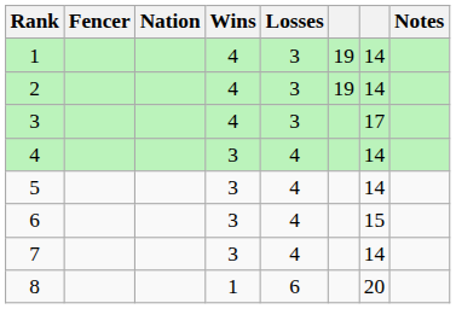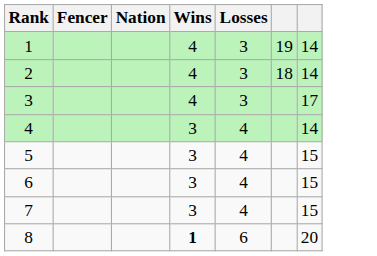 <table class="wikitable sortable" style="text-align: center;">
 <tr>
 <th>Rank</th>
 <th>Fencer</th>
 <th>Nation</th>
 <th>Wins</th>
 <th>Losses</th>
 <th></th>
 <th></th>
-<th>Notes</th>
 </tr>
 <tr style="background:#bbf3bb;">
 <td>1</td>
 <td align=left></td>
 <td align=left></td>
 <td>4</td>
 <td>3</td>
 <td>19</td>
 <td>14</td>
-<td></td>
 </tr>
 <tr style="background:#bbf3bb;">
 <td>2</td>
 <td align=left></td>
 <td align=left></td>
 <td>4</td>
 <td>3</td>
-<td>19</td>
+<td>18</td>
 <td>14</td>
-<td></td>
 </tr>
 <tr style="background:#bbf3bb;">
 <td>3</td>
 <td align=left></td>
 <td align=left></td>
 <td>4</td>
 <td>3</td>
 <td></td>
 <td>17</td>
-<td></td>
 </tr>
 <tr style="background:#bbf3bb;">
 <td>4</td>
 <td align=left></td>
 <td align=left></td>
 <td>3</td>
 <td>4</td>
 <td></td>
 <td>14</td>
-<td></td>
 </tr>
 <tr>
 <td>5</td>
 <td align=left></td>
 <td align=left></td>
 <td>3</td>
 <td>4</td>
 <td></td>
-<td>14</td>
-<td></td>
+<td>15</td>
 </tr>
 <tr>
 <td>6</td>
 <td align=left></td>
 <td align=left></td>
 <td>3</td>
 <td>4</td>
 <td></td>
 <td>15</td>
-<td></td>
 </tr>
 <tr>
 <td>7</td>
 <td align=left></td>
 <td align=left></td>
 <td>3</td>
 <td>4</td>
 <td></td>
-<td>14</td>
-<td></td>
+<td>15</td>
 </tr>
 <tr>
 <td>8</td>
 <td align=left></td>
 <td align=left></td>
-<td>1</td>
+<td><strong>1</strong></td>
 <td>6</td>
 <td></td>
 <td>20</td>
-<td></td>
 </tr>
 </table>
